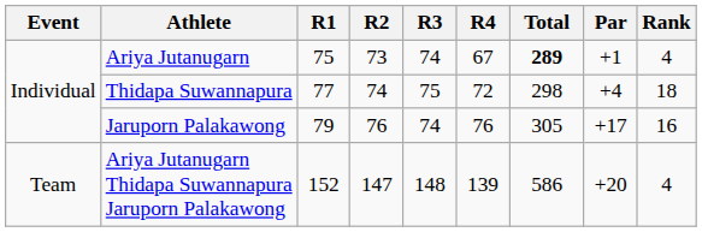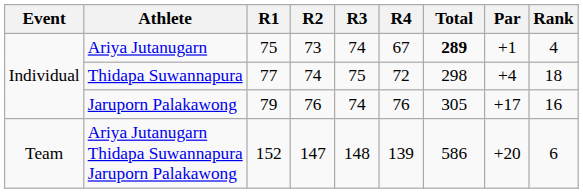 <table class=wikitable style="font-size:90%; text-align:center">
 <tr>
 <th>Event</th>
 <th>Athlete</th>
 <th width=30>R1</th>
 <th width=30>R2</th>
 <th width=30>R3</th>
 <th width=30>R4</th>
 <th width=45>Total</th>
 <th width=30>Par</th>
 <th>Rank</th>
 </tr>
 <tr>
 <td rowspan="3">Individual</td>
 <td style="text-align:left"><a href='#'>Ariya Jutanugarn</a></td>
 <td>75</td>
 <td>73</td>
 <td>74</td>
 <td>67</td>
 <td><strong>289</strong></td>
 <td>+1</td>
 <td>4</td>
 </tr>
 <tr>
 <td style="text-align:left"><a href='#'>Thidapa Suwannapura</a></td>
 <td>77</td>
 <td>74</td>
 <td>75</td>
 <td>72</td>
 <td>298</td>
 <td>+4</td>
 <td>18</td>
 </tr>
 <tr>
 <td style="text-align:left"><a href='#'>Jaruporn Palakawong</a></td>
 <td>79</td>
 <td>76</td>
 <td>74</td>
 <td>76</td>
 <td>305</td>
 <td>+17</td>
 <td>16</td>
 </tr>
 <tr>
 <td>Team</td>
 <td style="text-align:left"><a href='#'>Ariya Jutanugarn</a><br><a href='#'>Thidapa Suwannapura</a><br><a href='#'>Jaruporn Palakawong</a></td>
 <td>152</td>
 <td>147</td>
 <td>148</td>
 <td>139</td>
 <td>586</td>
 <td>+20</td>
-<td>4</td>
+<td>6</td>
 </tr>
 </table>
